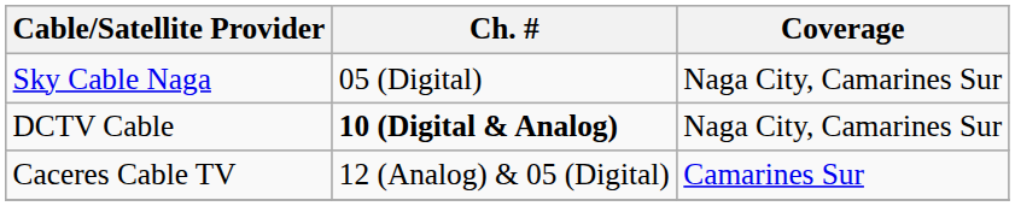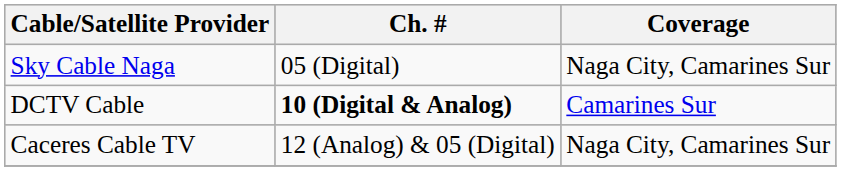 <table class="wikitable">
 <tr>
 <th>Cable/Satellite Provider</th>
 <th>Ch. #</th>
 <th>Coverage</th>
 </tr>
 <tr>
 <td><a href='#'>Sky Cable Naga</a></td>
 <td>05 (Digital)</td>
 <td>Naga City, Camarines Sur</td>
 </tr>
 <tr>
 <td>DCTV Cable</td>
 <td><strong>10 (Digital & Analog)</strong></td>
-<td>Naga City, Camarines Sur</td>
+<td><a href='#'>Camarines Sur</a></td>
 </tr>
 <tr>
 <td>Caceres Cable TV</td>
 <td>12 (Analog) & 05 (Digital)</td>
-<td><a href='#'>Camarines Sur</a></td>
+<td>Naga City, Camarines Sur</td>
 </tr>
 <tr>
 </tr>
 </table>
